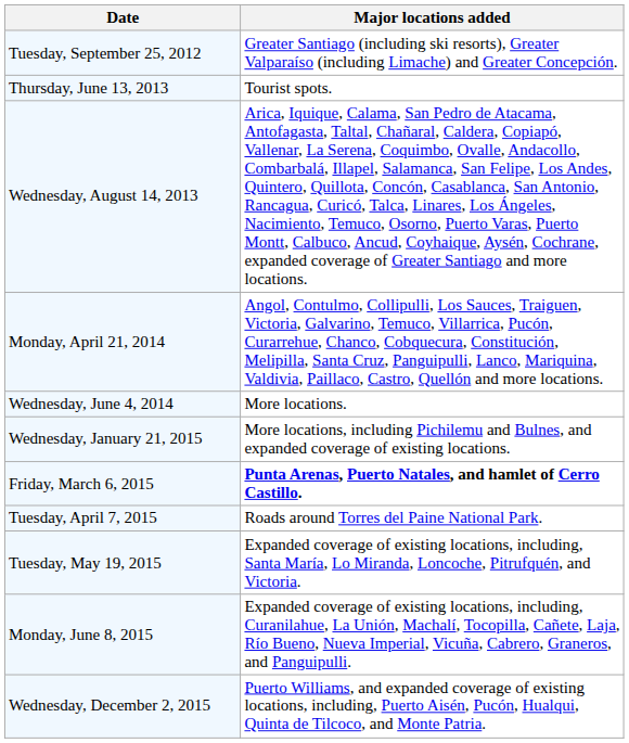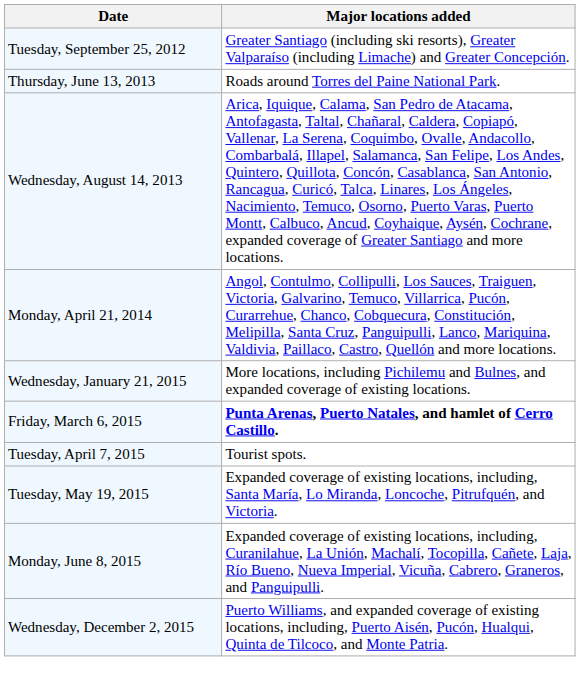 <table class="wikitable">
 <tr>
 <th style="width: 14em;">Date</th>
 <th>Major locations added</th>
 </tr>
 <tr>
 <td style="background:#f0f8ff;">Tuesday, September 25, 2012</td>
 <td style="background:#fff;"><a href='#'>Greater Santiago</a> (including ski resorts), <a href='#'>Greater Valparaíso</a> (including <a href='#'>Limache</a>) and <a href='#'>Greater Concepción</a>.</td>
 </tr>
 <tr>
 <td style="background:#f0f8ff;">Thursday, June 13, 2013</td>
-<td style="background:#fff;">Tourist spots.</td>
+<td style="background:#fff;">Roads around <a href='#'>Torres del Paine National Park</a>.</td>
 </tr>
 <tr>
 <td style="background:#f0f8ff;">Wednesday, August 14, 2013</td>
 <td style="background:#fff;"><a href='#'>Arica</a>, <a href='#'>Iquique</a>, <a href='#'>Calama</a>, <a href='#'>San Pedro de Atacama</a>, <a href='#'>Antofagasta</a>, <a href='#'>Taltal</a>, <a href='#'>Chañaral</a>, <a href='#'>Caldera</a>, <a href='#'>Copiapó</a>, <a href='#'>Vallenar</a>, <a href='#'>La Serena</a>, <a href='#'>Coquimbo</a>, <a href='#'>Ovalle</a>, <a href='#'>Andacollo</a>, <a href='#'>Combarbalá</a>, <a href='#'>Illapel</a>, <a href='#'>Salamanca</a>, <a href='#'>San Felipe</a>, <a href='#'>Los Andes</a>, <a href='#'>Quintero</a>, <a href='#'>Quillota</a>, <a href='#'>Concón</a>, <a href='#'>Casablanca</a>, <a href='#'>San Antonio</a>, <a href='#'>Rancagua</a>, <a href='#'>Curicó</a>, <a href='#'>Talca</a>, <a href='#'>Linares</a>, <a href='#'>Los Ángeles</a>, <a href='#'>Nacimiento</a>, <a href='#'>Temuco</a>, <a href='#'>Osorno</a>, <a href='#'>Puerto Varas</a>, <a href='#'>Puerto Montt</a>, <a href='#'>Calbuco</a>, <a href='#'>Ancud</a>, <a href='#'>Coyhaique</a>, <a href='#'>Aysén</a>, <a href='#'>Cochrane</a>, expanded coverage of <a href='#'>Greater Santiago</a> and more locations.</td>
 </tr>
 <tr>
 <td style="background:#f0f8ff;">Monday, April 21, 2014</td>
 <td style="background:#fff;"><a href='#'>Angol</a>, <a href='#'>Contulmo</a>, <a href='#'>Collipulli</a>, <a href='#'>Los Sauces</a>, <a href='#'>Traiguen</a>, <a href='#'>Victoria</a>, <a href='#'>Galvarino</a>, <a href='#'>Temuco</a>, <a href='#'>Villarrica</a>, <a href='#'>Pucón</a>, <a href='#'>Curarrehue</a>, <a href='#'>Chanco</a>, <a href='#'>Cobquecura</a>, <a href='#'>Constitución</a>, <a href='#'>Melipilla</a>, <a href='#'>Santa Cruz</a>, <a href='#'>Panguipulli</a>, <a href='#'>Lanco</a>, <a href='#'>Mariquina</a>, <a href='#'>Valdivia</a>, <a href='#'>Paillaco</a>, <a href='#'>Castro</a>, <a href='#'>Quellón</a> and more locations.</td>
-</tr>
-<tr>
-<td style="background:#f0f8ff;">Wednesday, June 4, 2014</td>
-<td style="background:#fff;">More locations.</td>
 </tr>
 <tr>
 <td style="background:#f0f8ff;">Wednesday, January 21, 2015</td>
 <td style="background:#fff;">More locations, including <a href='#'>Pichilemu</a> and <a href='#'>Bulnes</a>, and expanded coverage of existing locations.</td>
 </tr>
 <tr>
 <td style="background:#f0f8ff;">Friday, March 6, 2015</td>
 <td style="background:#fff;"><strong><a href='#'>Punta Arenas</a>, <a href='#'>Puerto Natales</a>, and hamlet of <a href='#'>Cerro Castillo</a>.</strong></td>
 </tr>
 <tr>
 <td style="background:#f0f8ff;">Tuesday, April 7, 2015</td>
-<td style="background:#fff;">Roads around <a href='#'>Torres del Paine National Park</a>.</td>
+<td style="background:#fff;">Tourist spots.</td>
 </tr>
 <tr>
 <td style="background:#f0f8ff;">Tuesday, May 19, 2015</td>
 <td style="background:#fff;">Expanded coverage of existing locations, including, <a href='#'>Santa María</a>, <a href='#'>Lo Miranda</a>, <a href='#'>Loncoche</a>, <a href='#'>Pitrufquén</a>, and <a href='#'>Victoria</a>.</td>
 </tr>
 <tr>
 <td style="background:#f0f8ff;">Monday, June 8, 2015</td>
 <td style="background:#fff;">Expanded coverage of existing locations, including, <a href='#'>Curanilahue</a>, <a href='#'>La Unión</a>, <a href='#'>Machalí</a>, <a href='#'>Tocopilla</a>, <a href='#'>Cañete</a>, <a href='#'>Laja</a>, <a href='#'>Río Bueno</a>, <a href='#'>Nueva Imperial</a>, <a href='#'>Vicuña</a>, <a href='#'>Cabrero</a>, <a href='#'>Graneros</a>, and <a href='#'>Panguipulli</a>.</td>
 </tr>
 <tr>
 <td style="background:#f0f8ff;">Wednesday, December 2, 2015</td>
 <td style="background:#fff;"><a href='#'>Puerto Williams</a>, and expanded coverage of existing locations, including, <a href='#'>Puerto Aisén</a>, <a href='#'>Pucón</a>, <a href='#'>Hualqui</a>, <a href='#'>Quinta de Tilcoco</a>, and <a href='#'>Monte Patria</a>.</td>
 </tr>
 </table>
